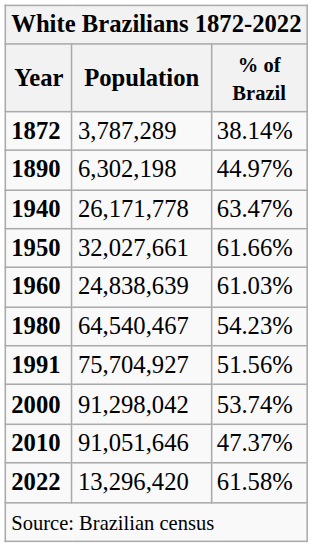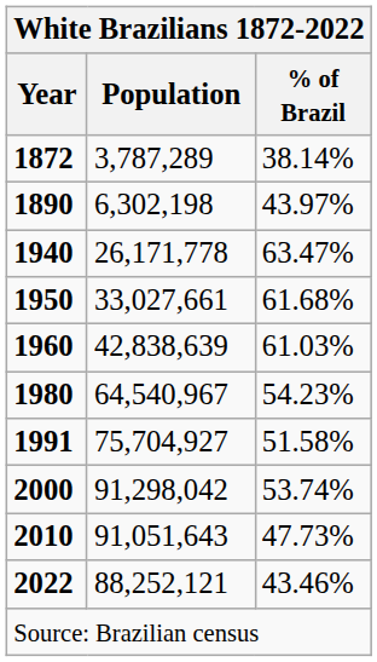 <table class="wikitable" style="float: right;">
 <tr>
 <th colspan="8">White Brazilians 1872-2022</th>
 </tr>
 <tr>
 <th>Year</th>
 <th>Population</th>
 <th><small>% of<br>Brazil</small></th>
 </tr>
 <tr>
 <td><strong>1872</strong></td>
 <td>3,787,289</td>
 <td> 38.14%</td>
 </tr>
 <tr>
 <td><strong>1890</strong></td>
 <td>6,302,198</td>
-<td> 44.97%</td>
+<td> 43.97%</td>
 </tr>
 <tr>
 <td><strong>1940</strong></td>
 <td>26,171,778</td>
 <td> 63.47%</td>
 </tr>
 <tr>
 <td><strong>1950</strong></td>
-<td>32,027,661</td>
-<td> 61.66%</td>
+<td>33,027,661</td>
+<td> 61.68%</td>
 </tr>
 <tr>
 <td><strong>1960</strong></td>
-<td>24,838,639</td>
+<td>42,838,639</td>
 <td> 61.03%</td>
 </tr>
 <tr>
 <td><strong>1980</strong></td>
-<td>64,540,467</td>
+<td>64,540,967</td>
 <td> 54.23%</td>
 </tr>
 <tr>
 <td><strong>1991</strong></td>
 <td>75,704,927</td>
-<td> 51.56%</td>
+<td> 51.58%</td>
 </tr>
 <tr>
 <td><strong>2000</strong></td>
 <td>91,298,042</td>
 <td> 53.74%</td>
 </tr>
 <tr>
 <td><strong>2010</strong></td>
-<td>91,051,646</td>
-<td> 47.37%</td>
+<td>91,051,643</td>
+<td> 47.73%</td>
 </tr>
 <tr>
 <td><strong>2022</strong></td>
-<td>13,296,420</td>
-<td> 61.58%</td>
+<td>88,252,121</td>
+<td> 43.46%</td>
 </tr>
 <tr>
 <td colspan="8" style="text-align:left;"><small>Source: Brazilian census</small></td>
 </tr>
 </table>
